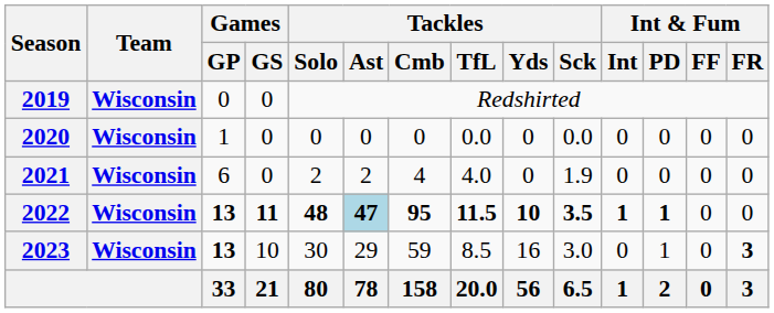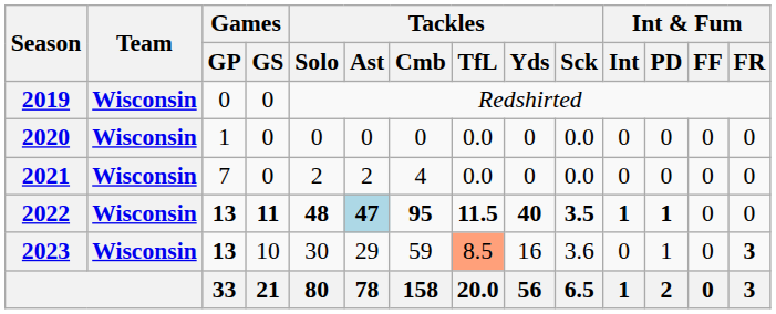 <table class="wikitable" style="text-align:center;">
 <tr>
 <th rowspan="2">Season</th>
 <th rowspan="2">Team</th>
 <th colspan="2">Games</th>
 <th colspan="6">Tackles</th>
 <th colspan="4">Int & Fum</th>
 </tr>
 <tr>
 <th>GP</th>
 <th>GS</th>
 <th>Solo</th>
 <th>Ast</th>
 <th>Cmb</th>
 <th>TfL</th>
 <th>Yds</th>
 <th>Sck</th>
 <th>Int</th>
 <th>PD</th>
 <th>FF</th>
 <th>FR</th>
 </tr>
 <tr>
 <th><a href='#'>2019</a></th>
 <th><a href='#'>Wisconsin</a></th>
 <td>0</td>
 <td>0</td>
 <td colspan="10"><em>Redshirted</em></td>
 </tr>
 <tr>
 <th><a href='#'>2020</a></th>
 <th><a href='#'>Wisconsin</a></th>
 <td>1</td>
 <td>0</td>
 <td>0</td>
 <td>0</td>
 <td>0</td>
 <td>0.0</td>
 <td>0</td>
 <td>0.0</td>
 <td>0</td>
 <td>0</td>
 <td>0</td>
 <td>0</td>
 </tr>
 <tr>
 <th><a href='#'>2021</a></th>
 <th><a href='#'>Wisconsin</a></th>
-<td>6</td>
+<td>7</td>
 <td>0</td>
 <td>2</td>
 <td>2</td>
 <td>4</td>
-<td>4.0</td>
+<td>0.0</td>
 <td>0</td>
-<td>1.9</td>
+<td>0.0</td>
 <td>0</td>
 <td>0</td>
 <td>0</td>
 <td>0</td>
 </tr>
 <tr>
 <th><a href='#'>2022</a></th>
 <th><a href='#'>Wisconsin</a></th>
 <td><strong>13</strong></td>
 <td><strong>11</strong></td>
 <td><strong>48</strong></td>
 <td style="background: lightblue;"><strong>47</strong></td>
 <td><strong>95</strong></td>
 <td><strong>11.5</strong></td>
-<td><strong>10</strong></td>
+<td><strong>40</strong></td>
 <td><strong>3.5</strong></td>
 <td><strong>1</strong></td>
 <td><strong>1</strong></td>
 <td>0</td>
 <td>0</td>
 </tr>
 <tr>
 <th><a href='#'>2023</a></th>
 <th><a href='#'>Wisconsin</a></th>
 <td><strong>13</strong></td>
 <td>10</td>
 <td>30</td>
 <td>29</td>
 <td>59</td>
-<td>8.5</td>
+<td style="background: lightsalmon;">8.5</td>
 <td>16</td>
-<td>3.0</td>
+<td>3.6</td>
 <td>0</td>
 <td>1</td>
 <td>0</td>
 <td><strong>3</strong></td>
 </tr>
 <tr>
 <th colspan="2"></th>
 <th>33</th>
 <th>21</th>
 <th>80</th>
 <th>78</th>
 <th>158</th>
 <th>20.0</th>
 <th>56</th>
 <th>6.5</th>
 <th>1</th>
 <th>2</th>
 <th>0</th>
 <th>3</th>
 </tr>
 </table>
